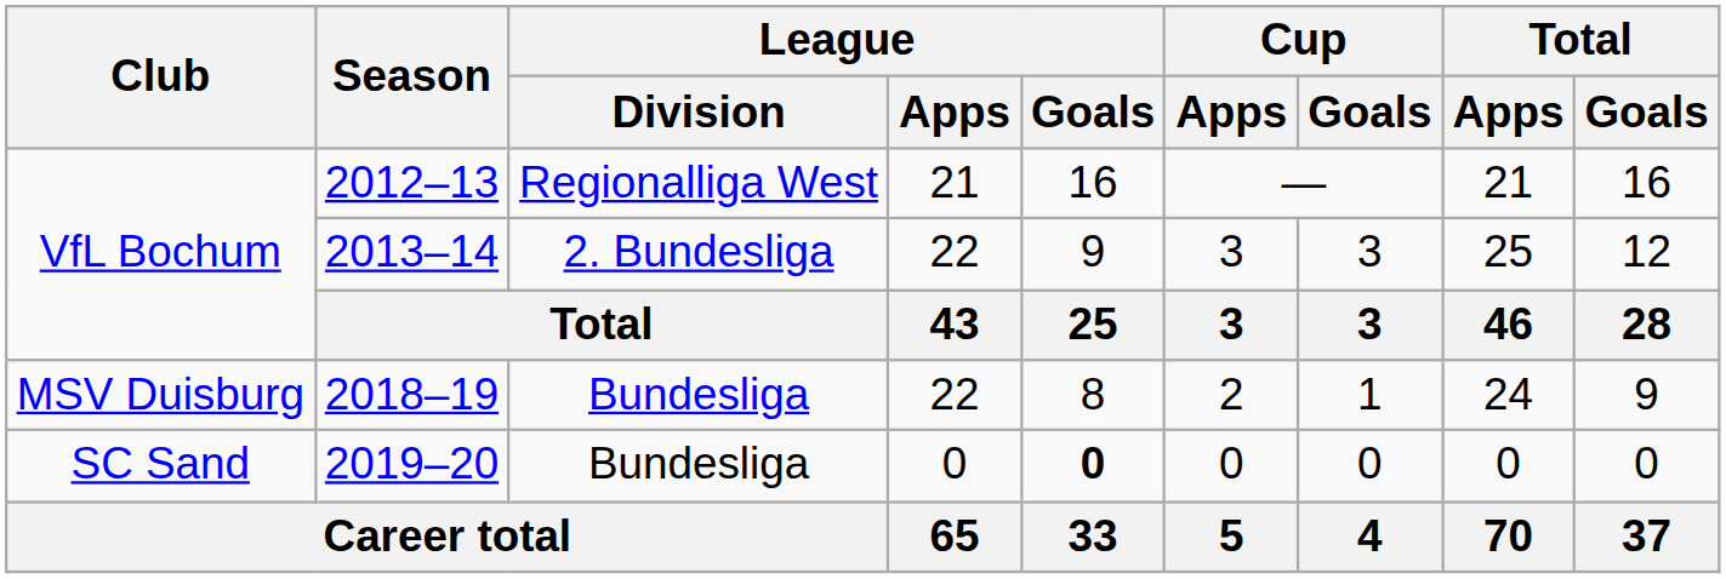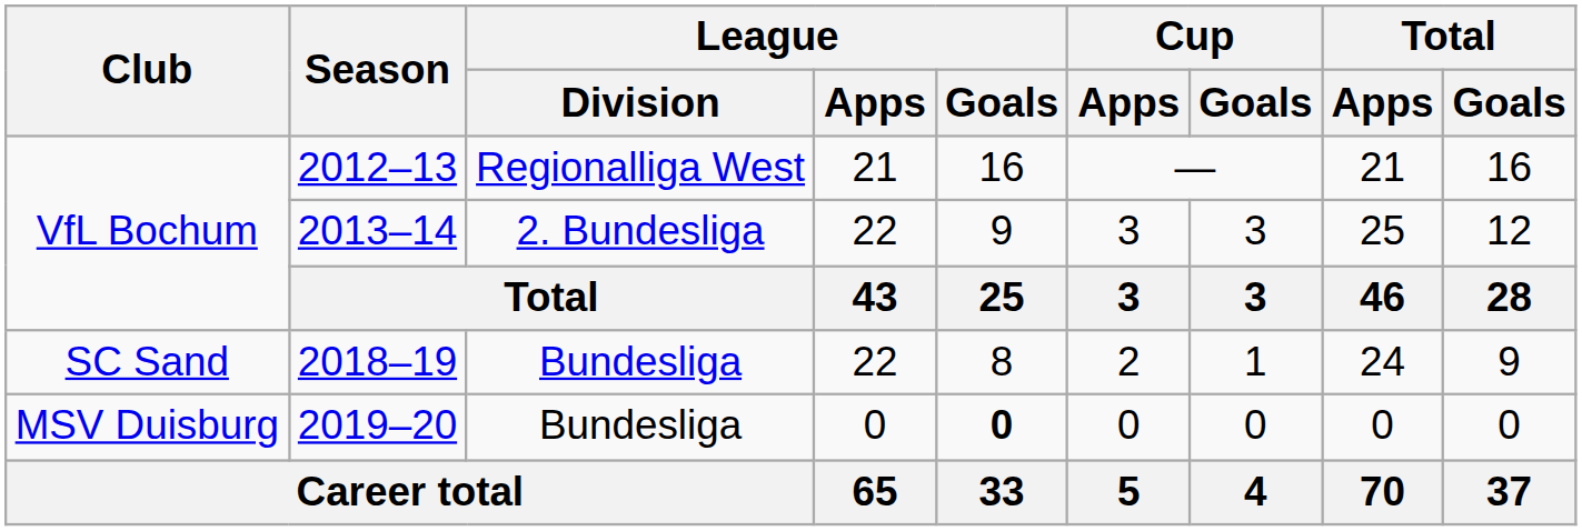 <table class="wikitable" style="text-align:center">
 <tr>
 <th rowspan="2">Club</th>
 <th rowspan="2">Season</th>
 <th colspan="3">League</th>
 <th colspan="2">Cup</th>
 <th colspan="2">Total</th>
 </tr>
 <tr>
 <th>Division</th>
 <th>Apps</th>
 <th>Goals</th>
 <th>Apps</th>
 <th>Goals</th>
 <th>Apps</th>
 <th>Goals</th>
 </tr>
 <tr>
 <td rowspan="3"><a href='#'>VfL Bochum</a></td>
 <td><a href='#'>2012–13</a></td>
 <td><a href='#'>Regionalliga West</a></td>
 <td>21</td>
 <td>16</td>
 <td colspan="2">—</td>
 <td>21</td>
 <td>16</td>
 </tr>
 <tr>
 <td><a href='#'>2013–14</a></td>
 <td><a href='#'>2. Bundesliga</a></td>
 <td>22</td>
 <td>9</td>
 <td>3</td>
 <td>3</td>
 <td>25</td>
 <td>12</td>
 </tr>
 <tr>
 <th colspan="2">Total</th>
 <th>43</th>
 <th>25</th>
 <th>3</th>
 <th>3</th>
 <th>46</th>
 <th>28</th>
 </tr>
 <tr>
-<td><a href='#'>MSV Duisburg</a></td>
+<td><a href='#'>SC Sand</a></td>
 <td><a href='#'>2018–19</a></td>
 <td><a href='#'>Bundesliga</a></td>
 <td>22</td>
 <td>8</td>
 <td>2</td>
 <td>1</td>
 <td>24</td>
 <td>9</td>
 </tr>
 <tr>
-<td><a href='#'>SC Sand</a></td>
+<td><a href='#'>MSV Duisburg</a></td>
 <td><a href='#'>2019–20</a></td>
 <td>Bundesliga</td>
 <td>0</td>
 <td><strong>0</strong></td>
 <td>0</td>
 <td>0</td>
 <td>0</td>
 <td>0</td>
 </tr>
 <tr>
 <th colspan="3">Career total</th>
 <th>65</th>
 <th>33</th>
 <th>5</th>
 <th>4</th>
 <th>70</th>
 <th>37</th>
 </tr>
 </table>
